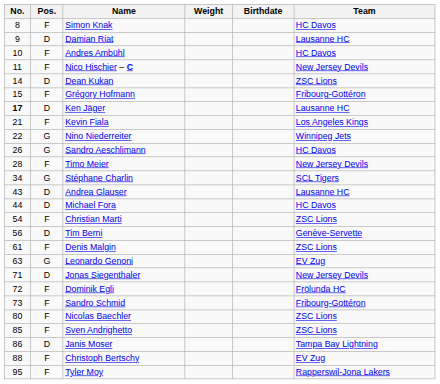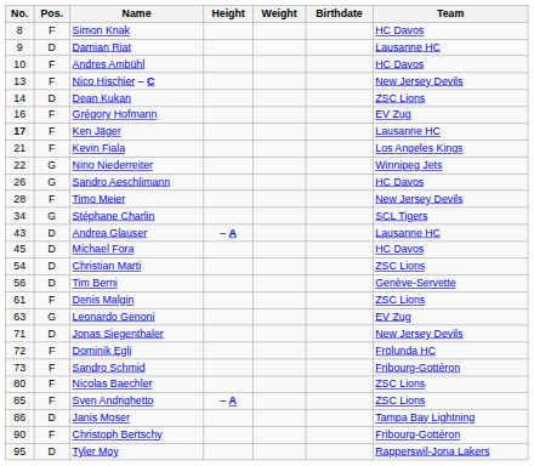 <table width="80%" class="wikitable sortable" style="font-size: 90%; text-align: center;">
 <tr>
 <th>No.</th>
 <th>Pos.</th>
 <th>Name</th>
+<th>Height</th>
 <th>Weight</th>
 <th>Birthdate</th>
 <th>Team</th>
 </tr>
 <tr>
 <td>8</td>
 <td>F</td>
 <td align=left><a href='#'>Simon Knak</a></td>
 <td></td>
 <td></td>
+<td></td>
 <td style="text-align:left;"> <a href='#'>HC Davos</a></td>
 </tr>
 <tr>
 <td>9</td>
 <td>D</td>
 <td align=left><a href='#'>Damian Riat</a></td>
+<td></td>
 <td></td>
 <td></td>
 <td style="text-align:left;"> <a href='#'>Lausanne HC</a></td>
 </tr>
 <tr>
 <td>10</td>
 <td>F</td>
 <td align=left><a href='#'>Andres Ambühl</a></td>
 <td></td>
 <td></td>
+<td></td>
 <td style="text-align:left;"> <a href='#'>HC Davos</a></td>
 </tr>
 <tr>
-<td>11</td>
+<td>13</td>
 <td>F</td>
 <td align=left><a href='#'>Nico Hischier</a> – <strong><a href='#'>C</a></strong></td>
+<td></td>
 <td></td>
 <td></td>
 <td style="text-align:left;"> <a href='#'>New Jersey Devils</a></td>
 </tr>
 <tr>
 <td>14</td>
 <td>D</td>
 <td align=left><a href='#'>Dean Kukan</a></td>
 <td></td>
 <td></td>
+<td></td>
 <td style="text-align:left;"> <a href='#'>ZSC Lions</a></td>
 </tr>
 <tr>
-<td>15</td>
+<td>16</td>
 <td>F</td>
 <td align=left><a href='#'>Grégory Hofmann</a></td>
 <td></td>
 <td></td>
-<td style="text-align:left;"> <a href='#'>Fribourg-Gottéron</a></td>
+<td></td>
+<td style="text-align:left;"> <a href='#'>EV Zug</a></td>
 </tr>
 <tr>
 <td><strong>17</strong></td>
-<td>D</td>
+<td>F</td>
 <td align=left><a href='#'>Ken Jäger</a></td>
+<td></td>
 <td></td>
 <td></td>
 <td style="text-align:left;"> <a href='#'>Lausanne HC</a></td>
 </tr>
 <tr>
 <td>21</td>
 <td>F</td>
 <td align=left><a href='#'>Kevin Fiala</a></td>
 <td></td>
 <td></td>
+<td></td>
 <td style="text-align:left;"> <a href='#'>Los Angeles Kings</a></td>
 </tr>
 <tr>
 <td>22</td>
 <td>G</td>
 <td align=left><a href='#'>Nino Niederreiter</a></td>
+<td></td>
 <td></td>
 <td></td>
 <td style="text-align:left;"> <a href='#'>Winnipeg Jets</a></td>
 </tr>
 <tr>
 <td>26</td>
 <td>G</td>
 <td align=left><a href='#'>Sandro Aeschlimann</a></td>
 <td></td>
 <td></td>
+<td></td>
 <td style="text-align:left;"> <a href='#'>HC Davos</a></td>
 </tr>
 <tr>
 <td>28</td>
 <td>F</td>
 <td align=left><a href='#'>Timo Meier</a></td>
+<td></td>
 <td></td>
 <td></td>
 <td style="text-align:left;"> <a href='#'>New Jersey Devils</a></td>
 </tr>
 <tr>
 <td>34</td>
 <td>G</td>
 <td align=left><a href='#'>Stéphane Charlin</a></td>
 <td></td>
 <td></td>
+<td></td>
 <td style="text-align:left;"> <a href='#'>SCL Tigers</a></td>
 </tr>
 <tr>
 <td>43</td>
 <td>D</td>
 <td align=left><a href='#'>Andrea Glauser</a></td>
+<td> – <strong><a href='#'>A</a></strong></td>
 <td></td>
 <td></td>
 <td style="text-align:left;"> <a href='#'>Lausanne HC</a></td>
 </tr>
 <tr>
-<td>44</td>
+<td>45</td>
 <td>D</td>
 <td align=left><a href='#'>Michael Fora</a></td>
+<td></td>
 <td></td>
 <td></td>
 <td style="text-align:left;"> <a href='#'>HC Davos</a></td>
 </tr>
 <tr>
 <td>54</td>
-<td>F</td>
+<td>D</td>
 <td align=left><a href='#'>Christian Marti</a></td>
+<td></td>
 <td></td>
 <td></td>
 <td style="text-align:left;"> <a href='#'>ZSC Lions</a></td>
 </tr>
 <tr>
 <td>56</td>
 <td>D</td>
 <td align=left><a href='#'>Tim Berni</a></td>
 <td></td>
 <td></td>
+<td></td>
 <td style="text-align:left;"> <a href='#'>Genève-Servette</a></td>
 </tr>
 <tr>
 <td>61</td>
 <td>F</td>
 <td align=left><a href='#'>Denis Malgin</a></td>
+<td></td>
 <td></td>
 <td></td>
 <td style="text-align:left;"> <a href='#'>ZSC Lions</a></td>
 </tr>
 <tr>
 <td>63</td>
 <td>G</td>
 <td align=left><a href='#'>Leonardo Genoni</a></td>
 <td></td>
 <td></td>
+<td></td>
 <td style="text-align:left;"> <a href='#'>EV Zug</a></td>
 </tr>
 <tr>
 <td>71</td>
 <td>D</td>
 <td align=left><a href='#'>Jonas Siegenthaler</a></td>
+<td></td>
 <td></td>
 <td></td>
 <td style="text-align:left;"> <a href='#'>New Jersey Devils</a></td>
 </tr>
 <tr>
 <td>72</td>
 <td>F</td>
 <td align=left><a href='#'>Dominik Egli</a></td>
 <td></td>
 <td></td>
+<td></td>
 <td style="text-align:left;"> <a href='#'>Frölunda HC</a></td>
 </tr>
 <tr>
 <td>73</td>
 <td>F</td>
 <td align=left><a href='#'>Sandro Schmid</a></td>
+<td></td>
 <td></td>
 <td></td>
 <td style="text-align:left;"> <a href='#'>Fribourg-Gottéron</a></td>
 </tr>
 <tr>
 <td>80</td>
 <td>F</td>
 <td align=left><a href='#'>Nicolas Baechler</a></td>
 <td></td>
 <td></td>
+<td></td>
 <td style="text-align:left;"> <a href='#'>ZSC Lions</a></td>
 </tr>
 <tr>
 <td>85</td>
 <td>F</td>
 <td align=left><a href='#'>Sven Andrighetto</a></td>
+<td> – <strong><a href='#'>A</a></strong></td>
 <td></td>
 <td></td>
 <td style="text-align:left;"> <a href='#'>ZSC Lions</a></td>
 </tr>
 <tr>
 <td>86</td>
 <td>D</td>
 <td align=left><a href='#'>Janis Moser</a></td>
 <td></td>
 <td></td>
+<td></td>
 <td style="text-align:left;"> <a href='#'>Tampa Bay Lightning</a></td>
 </tr>
 <tr>
-<td>88</td>
+<td>90</td>
 <td>F</td>
 <td align=left><a href='#'>Christoph Bertschy</a></td>
 <td></td>
 <td></td>
-<td style="text-align:left;"> <a href='#'>EV Zug</a></td>
+<td></td>
+<td style="text-align:left;"> <a href='#'>Fribourg-Gottéron</a></td>
 </tr>
 <tr>
 <td>95</td>
-<td>F</td>
+<td>D</td>
 <td align=left><a href='#'>Tyler Moy</a></td>
+<td></td>
 <td></td>
 <td></td>
 <td style="text-align:left;"> <a href='#'>Rapperswil-Jona Lakers</a></td>
 </tr>
 </table>
